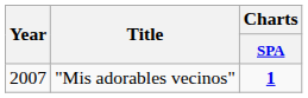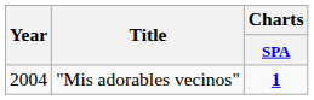 <table class="wikitable">
 <tr>
 <th rowspan="2">Year</th>
 <th rowspan="2">Title</th>
 <th>Charts</th>
 </tr>
 <tr>
 <th><small><a href='#'>SPA</a><br></small></th>
 </tr>
 <tr>
-<td align="center">2007</td>
+<td align="center">2004</td>
 <td>"Mis adorables vecinos"</td>
 <td align="center"><strong><a href='#'>1</a></strong></td>
 </tr>
 </table>
